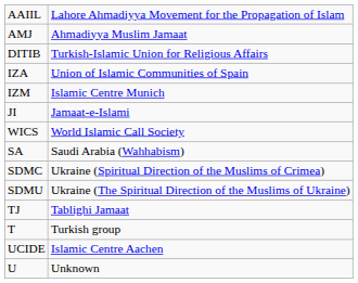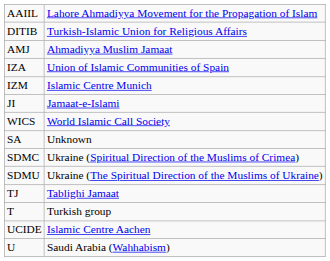 <table class="wikitable sortable">
 <tr valign=top>
 <td>AAIIL</td>
 <td><a href='#'>Lahore Ahmadiyya Movement for the Propagation of Islam</a></td>
 </tr>
 <tr valign=top>
+<td>DITIB</td>
+<td><a href='#'>Turkish-Islamic Union for Religious Affairs</a></td>
+</tr>
+<tr valign=top>
 <td>AMJ</td>
 <td><a href='#'>Ahmadiyya Muslim Jamaat</a></td>
-</tr>
-<tr valign=top>
-<td>DITIB</td>
-<td><a href='#'>Turkish-Islamic Union for Religious Affairs</a></td>
 </tr>
 <tr valign=top>
 <td>IZA</td>
 <td><a href='#'>Union of Islamic Communities of Spain</a></td>
 </tr>
 <tr valign=top>
 <td>IZM</td>
 <td><a href='#'>Islamic Centre Munich</a></td>
 </tr>
 <tr valign=top>
 <td>JI</td>
 <td><a href='#'>Jamaat-e-Islami</a></td>
 </tr>
 <tr valign=top>
 <td>WICS</td>
 <td><a href='#'>World Islamic Call Society</a></td>
 </tr>
 <tr valign=top>
 <td>SA</td>
-<td>Saudi Arabia (<a href='#'>Wahhabism</a>)</td>
+<td>Unknown</td>
 </tr>
 <tr valign=top>
 <td>SDMС</td>
 <td>Ukraine (<a href='#'>Spiritual Direction of the Muslims of Crimea</a>)</td>
 </tr>
 <tr valign=top>
 <td>SDMU</td>
 <td>Ukraine (<a href='#'>The Spiritual Direction of the Muslims of Ukraine</a>)</td>
 </tr>
 <tr valign=top>
 <td>TJ</td>
 <td><a href='#'>Tablighi Jamaat</a></td>
 </tr>
 <tr valign=top>
 <td>T</td>
 <td>Turkish group</td>
 </tr>
 <tr valign=top>
 <td>UCIDE</td>
 <td><a href='#'>Islamic Centre Aachen</a></td>
 </tr>
 <tr valign=top>
 <td>U</td>
-<td>Unknown</td>
+<td>Saudi Arabia (<a href='#'>Wahhabism</a>)</td>
 </tr>
 </table>
